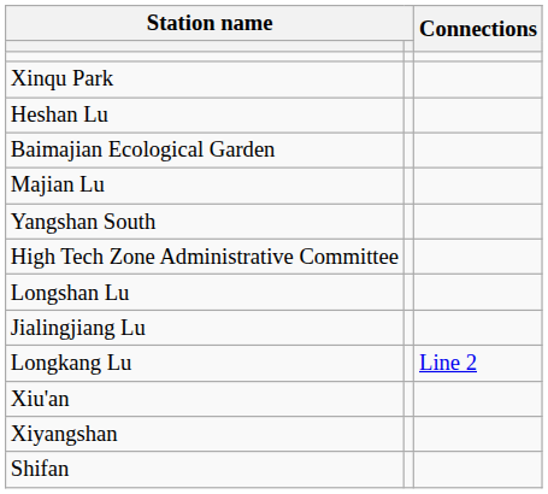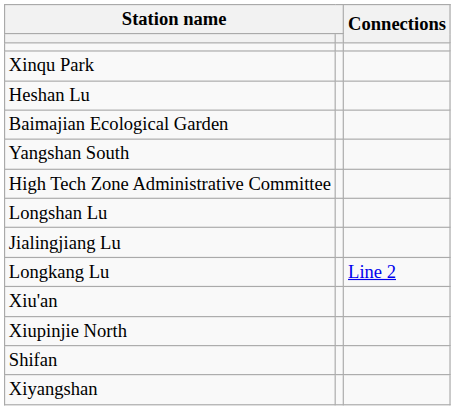 <table class="wikitable">
 <tr>
 <th colspan="2">Station name</th>
 <th rowspan="2">Connections</th>
 </tr>
 <tr>
 <th></th>
 <th></th>
 </tr>
 <tr>
 <td></td>
 <td></td>
 <td>  </td>
 </tr>
 <tr>
 <td>Xinqu Park</td>
 <td></td>
 <td></td>
 </tr>
 <tr>
 <td>Heshan Lu</td>
 <td></td>
 <td></td>
 </tr>
 <tr>
 <td>Baimajian Ecological Garden</td>
-<td></td>
-<td></td>
-</tr>
-<tr>
-<td>Majian Lu</td>
 <td></td>
 <td></td>
 </tr>
 <tr>
 <td>Yangshan South</td>
 <td></td>
 <td></td>
 </tr>
 <tr>
 <td>High Tech Zone Administrative Committee</td>
 <td></td>
 <td></td>
 </tr>
 <tr>
 <td>Longshan Lu</td>
 <td></td>
 <td></td>
 </tr>
 <tr>
 <td>Jialingjiang Lu</td>
 <td></td>
 <td></td>
 </tr>
 <tr>
 <td>Longkang Lu</td>
 <td></td>
 <td><a href='#'>Line 2</a></td>
 </tr>
 <tr>
 <td>Xiu'an</td>
 <td></td>
 <td></td>
 </tr>
 <tr>
-<td>Xiyangshan</td>
+<td>Xiupinjie North</td>
 <td></td>
 <td></td>
 </tr>
 <tr>
 <td>Shifan</td>
 <td></td>
 <td></td>
 </tr>
+<tr>
+<td>Xiyangshan</td>
+<td></td>
+<td></td>
+</tr>
 </table>
